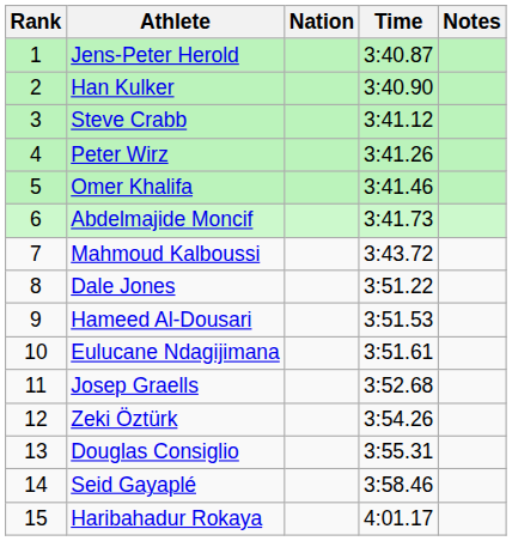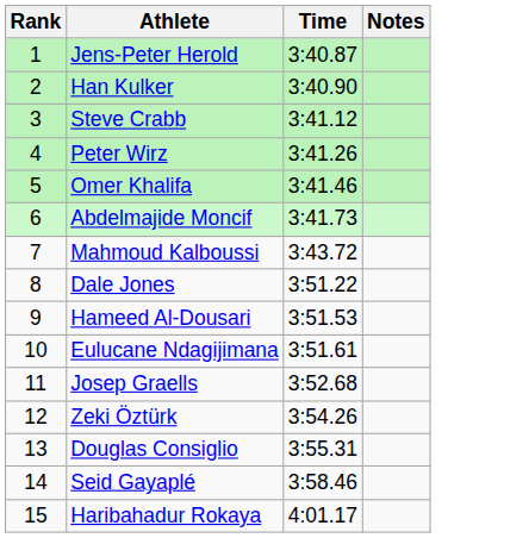 <table class="wikitable sortable" style="text-align:center">
 <tr>
 <th>Rank</th>
 <th>Athlete</th>
-<th>Nation</th>
 <th>Time</th>
 <th>Notes</th>
 </tr>
 <tr bgcolor=bbf3bb>
 <td>1</td>
 <td align="left"><a href='#'>Jens-Peter Herold</a></td>
-<td align=left></td>
 <td>3:40.87</td>
 <td></td>
 </tr>
 <tr bgcolor=bbf3bb>
 <td>2</td>
 <td align="left"><a href='#'>Han Kulker</a></td>
-<td align=left></td>
 <td>3:40.90</td>
 <td></td>
 </tr>
 <tr bgcolor=bbf3bb>
 <td>3</td>
 <td align="left"><a href='#'>Steve Crabb</a></td>
-<td align=left></td>
 <td>3:41.12</td>
 <td></td>
 </tr>
 <tr bgcolor=bbf3bb>
 <td>4</td>
 <td align="left"><a href='#'>Peter Wirz</a></td>
-<td align=left></td>
 <td>3:41.26</td>
 <td></td>
 </tr>
 <tr bgcolor=bbf3bb>
 <td>5</td>
 <td align="left"><a href='#'>Omer Khalifa</a></td>
-<td align=left></td>
 <td>3:41.46</td>
 <td></td>
 </tr>
 <tr bgcolor=ccf9cc>
 <td>6</td>
 <td align="left"><a href='#'>Abdelmajide Moncif</a></td>
-<td align=left></td>
 <td>3:41.73</td>
 <td></td>
 </tr>
 <tr>
 <td>7</td>
 <td align="left"><a href='#'>Mahmoud Kalboussi</a></td>
-<td align=left></td>
 <td>3:43.72</td>
 <td></td>
 </tr>
 <tr>
 <td>8</td>
 <td align="left"><a href='#'>Dale Jones</a></td>
-<td align=left></td>
 <td>3:51.22</td>
 <td></td>
 </tr>
 <tr>
 <td>9</td>
 <td align="left"><a href='#'>Hameed Al-Dousari</a></td>
-<td align=left></td>
 <td>3:51.53</td>
 <td></td>
 </tr>
 <tr>
 <td>10</td>
 <td align="left"><a href='#'>Eulucane Ndagijimana</a></td>
-<td align=left></td>
 <td>3:51.61</td>
 <td></td>
 </tr>
 <tr>
 <td>11</td>
 <td align="left"><a href='#'>Josep Graells</a></td>
-<td align=left></td>
 <td>3:52.68</td>
 <td></td>
 </tr>
 <tr>
 <td>12</td>
 <td align="left"><a href='#'>Zeki Öztürk</a></td>
-<td align=left></td>
 <td>3:54.26</td>
 <td></td>
 </tr>
 <tr>
 <td>13</td>
 <td align="left"><a href='#'>Douglas Consiglio</a></td>
-<td align=left></td>
 <td>3:55.31</td>
 <td></td>
 </tr>
 <tr>
 <td>14</td>
 <td align="left"><a href='#'>Seid Gayaplé</a></td>
-<td align=left></td>
 <td>3:58.46</td>
 <td></td>
 </tr>
 <tr>
 <td>15</td>
 <td align="left"><a href='#'>Haribahadur Rokaya</a></td>
-<td align=left></td>
 <td>4:01.17</td>
 <td></td>
 </tr>
 </table>
